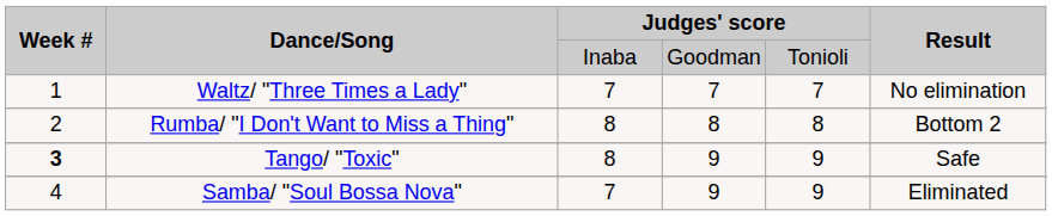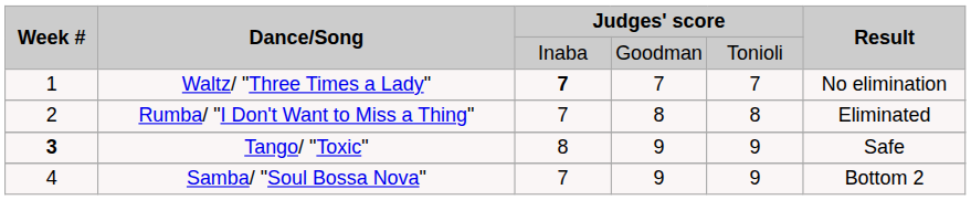 <table class="wikitable" style="float:left;">
 <tr style="text-align:Center; background:#ccc;">
 <td rowspan="2"><strong>Week #</strong></td>
 <td rowspan="2"><strong>Dance/Song</strong></td>
 <td colspan="3"><strong>Judges' score</strong></td>
 <td rowspan="2"><strong>Result</strong></td>
 </tr>
 <tr style="text-align:center; background:#ccc;">
 <td style="width:10%; ">Inaba</td>
 <td style="width:10%; ">Goodman</td>
 <td style="width:10%; ">Tonioli</td>
 </tr>
 <tr style="text-align:center; background:#faf6f6;">
 <td>1</td>
 <td><a href='#'>Waltz</a>/ "<a href='#'>Three Times a Lady</a>"</td>
-<td>7</td>
+<td><strong>7</strong></td>
 <td>7</td>
 <td>7</td>
 <td>No elimination</td>
 </tr>
 <tr>
 </tr>
 <tr style="text-align:center; background:#faf6f6;">
 <td>2</td>
 <td><a href='#'>Rumba</a>/ "<a href='#'>I Don't Want to Miss a Thing</a>"</td>
+<td>7</td>
 <td>8</td>
 <td>8</td>
-<td>8</td>
-<td>Bottom 2</td>
+<td>Eliminated</td>
 </tr>
 <tr>
 </tr>
 <tr style="text-align:center; background:#faf6f6;">
 <td><strong>3</strong></td>
 <td><a href='#'>Tango</a>/ "<a href='#'>Toxic</a>"</td>
 <td>8</td>
 <td>9</td>
 <td>9</td>
 <td>Safe</td>
 </tr>
 <tr>
 </tr>
 <tr style="text-align:center; background:#faf6f6;">
 <td>4</td>
 <td><a href='#'>Samba</a>/ "<a href='#'>Soul Bossa Nova</a>"</td>
 <td>7</td>
 <td>9</td>
 <td>9</td>
-<td>Eliminated</td>
+<td>Bottom 2</td>
 </tr>
 </table>
